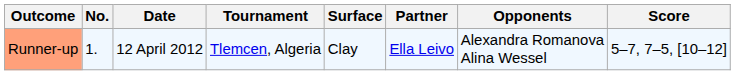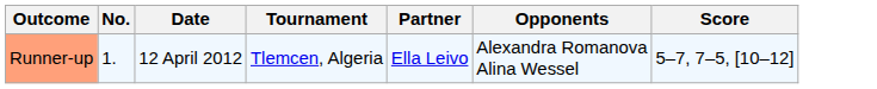 <table class="sortable wikitable" style=font-size:97%>
 <tr>
 <th>Outcome</th>
 <th>No.</th>
 <th>Date</th>
 <th>Tournament</th>
-<th>Surface</th>
 <th>Partner</th>
 <th>Opponents</th>
 <th>Score</th>
 </tr>
 <tr style="background:#f0f8ff;">
 <td style="background:#ffa07a;">Runner-up</td>
 <td>1.</td>
 <td>12 April 2012</td>
 <td><a href='#'>Tlemcen</a>, Algeria</td>
-<td>Clay</td>
 <td> <a href='#'>Ella Leivo</a></td>
 <td> Alexandra Romanova <br>  Alina Wessel</td>
 <td>5–7, 7–5, [10–12]</td>
 </tr>
 </table>
